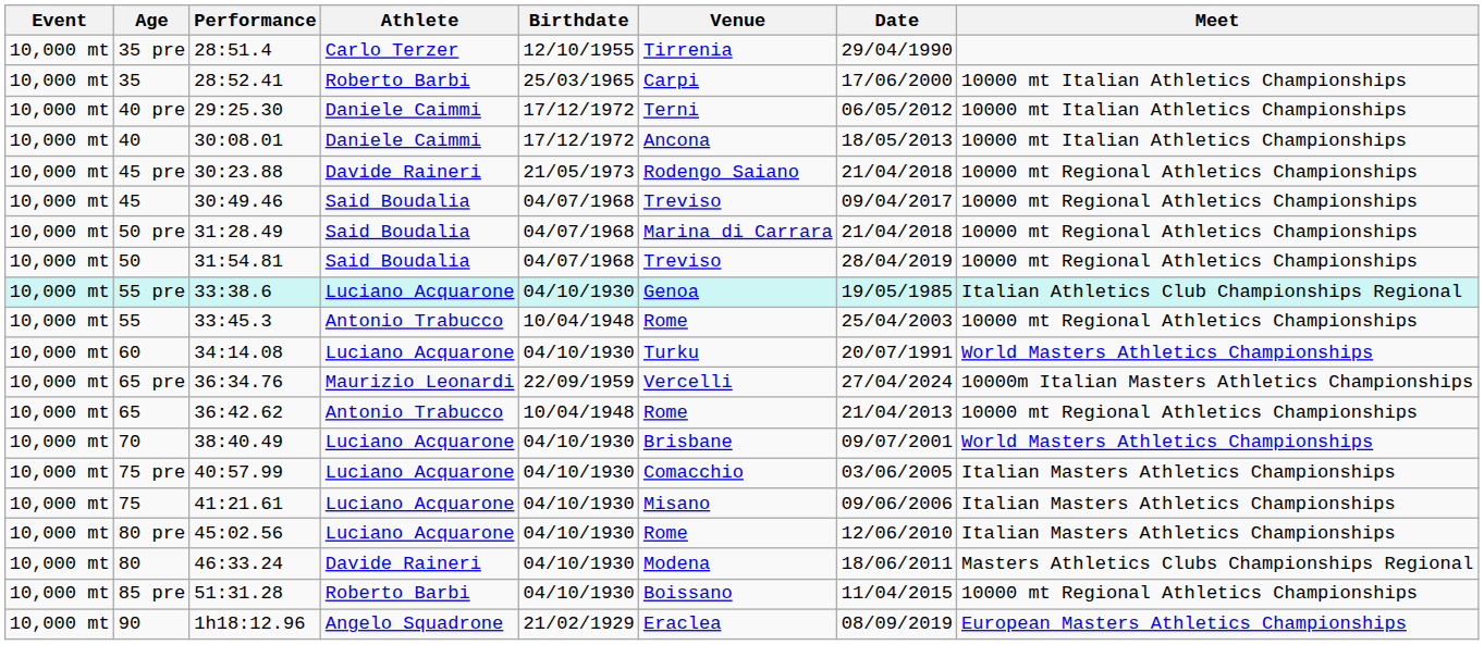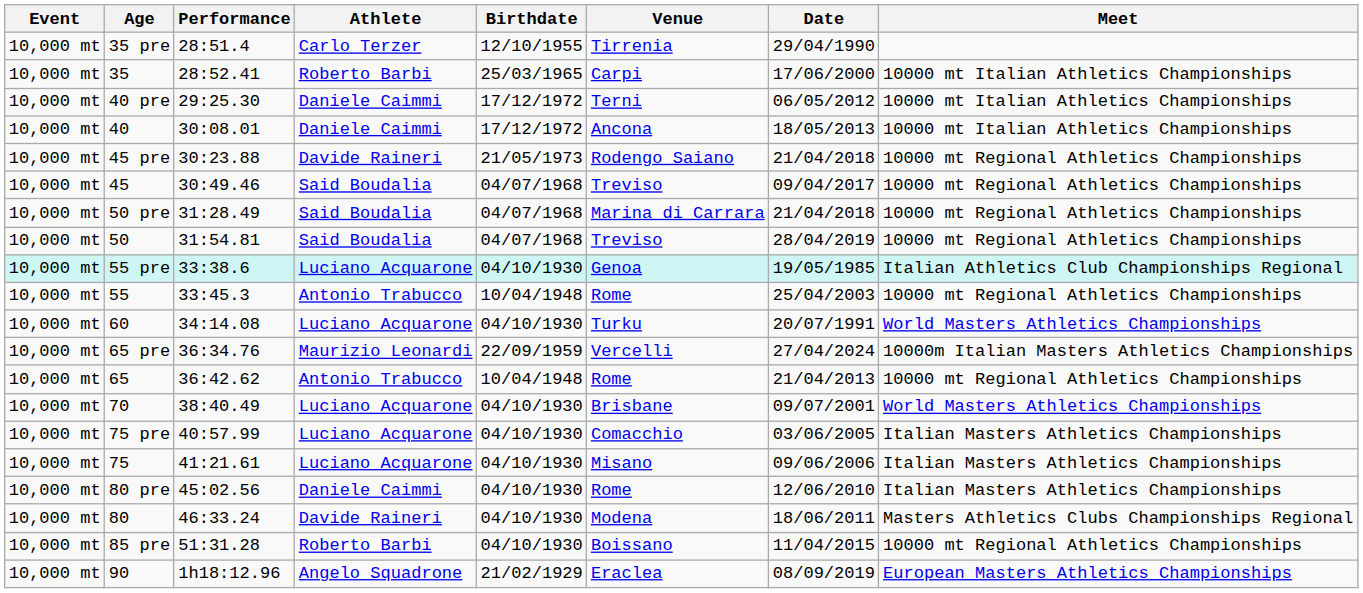 <table class="wikitable" width= style="font-size:90%; text-align:center">
 <tr>
 <th>Event</th>
 <th>Age</th>
 <th>Performance</th>
 <th>Athlete</th>
 <th>Birthdate</th>
 <th>Venue</th>
 <th>Date</th>
 <th>Meet</th>
 </tr>
 <tr>
 <td>10,000 mt</td>
 <td>35 pre</td>
 <td>28:51.4</td>
 <td align=left><a href='#'>Carlo Terzer</a></td>
 <td>12/10/1955</td>
 <td align=left><a href='#'>Tirrenia</a></td>
 <td>29/04/1990</td>
 <td></td>
 </tr>
 <tr>
 <td>10,000 mt</td>
 <td>35</td>
 <td>28:52.41</td>
 <td align=left><a href='#'>Roberto Barbi</a></td>
 <td>25/03/1965</td>
 <td align=left><a href='#'>Carpi</a></td>
 <td>17/06/2000</td>
 <td>10000 mt Italian Athletics Championships</td>
 </tr>
 <tr>
 <td>10,000 mt</td>
 <td>40 pre</td>
 <td>29:25.30</td>
 <td align=left><a href='#'>Daniele Caimmi</a></td>
 <td>17/12/1972</td>
 <td align=left><a href='#'>Terni</a></td>
 <td>06/05/2012</td>
 <td>10000 mt Italian Athletics Championships</td>
 </tr>
 <tr>
 <td>10,000 mt</td>
 <td>40</td>
 <td>30:08.01</td>
 <td align=left><a href='#'>Daniele Caimmi</a></td>
 <td>17/12/1972</td>
 <td align=left><a href='#'>Ancona</a></td>
 <td>18/05/2013</td>
 <td>10000 mt Italian Athletics Championships</td>
 </tr>
 <tr>
 <td>10,000 mt</td>
 <td>45 pre</td>
 <td>30:23.88</td>
 <td align=left><a href='#'>Davide Raineri</a></td>
 <td>21/05/1973</td>
 <td align=left><a href='#'>Rodengo Saiano</a></td>
 <td>21/04/2018</td>
 <td>10000 mt Regional Athletics Championships</td>
 </tr>
 <tr>
 <td>10,000 mt</td>
 <td>45</td>
 <td>30:49.46</td>
 <td align=left><a href='#'>Said Boudalia</a></td>
 <td>04/07/1968</td>
 <td align=left><a href='#'>Treviso</a></td>
 <td>09/04/2017</td>
 <td>10000 mt Regional Athletics Championships</td>
 </tr>
 <tr>
 <td>10,000 mt</td>
 <td>50 pre</td>
 <td>31:28.49</td>
 <td align=left><a href='#'>Said Boudalia</a></td>
 <td>04/07/1968</td>
 <td align=left><a href='#'>Marina di Carrara</a></td>
 <td>21/04/2018</td>
 <td>10000 mt Regional Athletics Championships</td>
 </tr>
 <tr>
 <td>10,000 mt</td>
 <td>50</td>
 <td>31:54.81</td>
 <td align=left><a href='#'>Said Boudalia</a></td>
 <td>04/07/1968</td>
 <td align=left><a href='#'>Treviso</a></td>
 <td>28/04/2019</td>
 <td>10000 mt Regional Athletics Championships</td>
 </tr>
 <tr style="background:#cef6f5;">
 <td>10,000 mt</td>
 <td>55 pre</td>
 <td>33:38.6</td>
 <td align=left><a href='#'>Luciano Acquarone</a></td>
 <td>04/10/1930</td>
 <td align=left><a href='#'>Genoa</a></td>
 <td>19/05/1985</td>
 <td>Italian Athletics Club Championships Regional</td>
 </tr>
 <tr>
 <td>10,000 mt</td>
 <td>55</td>
 <td>33:45.3</td>
 <td align=left><a href='#'>Antonio Trabucco</a></td>
 <td>10/04/1948</td>
 <td align=left><a href='#'>Rome</a></td>
 <td>25/04/2003</td>
 <td>10000 mt Regional Athletics Championships</td>
 </tr>
 <tr>
 <td>10,000 mt</td>
 <td>60</td>
 <td>34:14.08</td>
 <td align=left><a href='#'>Luciano Acquarone</a></td>
 <td>04/10/1930</td>
 <td align=left><a href='#'>Turku</a></td>
 <td>20/07/1991</td>
 <td align=left><a href='#'>World Masters Athletics Championships</a></td>
 </tr>
 <tr>
 <td>10,000 mt</td>
 <td>65 pre</td>
 <td>36:34.76</td>
 <td align=left><a href='#'>Maurizio Leonardi</a></td>
 <td>22/09/1959</td>
 <td align=left><a href='#'>Vercelli</a></td>
 <td>27/04/2024</td>
 <td align=left>10000m Italian Masters Athletics Championships</td>
 </tr>
 <tr>
 <td>10,000 mt</td>
 <td>65</td>
 <td>36:42.62</td>
 <td align=left><a href='#'>Antonio Trabucco</a></td>
 <td>10/04/1948</td>
 <td align=left><a href='#'>Rome</a></td>
 <td>21/04/2013</td>
 <td>10000 mt Regional Athletics Championships</td>
 </tr>
 <tr>
 <td>10,000 mt</td>
 <td>70</td>
 <td>38:40.49</td>
 <td align=left><a href='#'>Luciano Acquarone</a></td>
 <td>04/10/1930</td>
 <td align=left><a href='#'>Brisbane</a></td>
 <td>09/07/2001</td>
 <td align=left><a href='#'>World Masters Athletics Championships</a></td>
 </tr>
 <tr>
 <td>10,000 mt</td>
 <td>75 pre</td>
 <td>40:57.99</td>
 <td align=left><a href='#'>Luciano Acquarone</a></td>
 <td>04/10/1930</td>
 <td align=left><a href='#'>Comacchio</a></td>
 <td>03/06/2005</td>
 <td align=left>Italian Masters Athletics Championships</td>
 </tr>
 <tr>
 <td>10,000 mt</td>
 <td>75</td>
 <td>41:21.61</td>
 <td align=left><a href='#'>Luciano Acquarone</a></td>
 <td>04/10/1930</td>
 <td align=left><a href='#'>Misano</a></td>
 <td>09/06/2006</td>
 <td align=left>Italian Masters Athletics Championships</td>
 </tr>
 <tr>
 <td>10,000 mt</td>
 <td>80 pre</td>
 <td>45:02.56</td>
-<td align=left><a href='#'>Luciano Acquarone</a></td>
+<td align=left><a href='#'>Daniele Caimmi</a></td>
 <td>04/10/1930</td>
 <td align=left><a href='#'>Rome</a></td>
 <td>12/06/2010</td>
 <td align=left>Italian Masters Athletics Championships</td>
 </tr>
 <tr>
 <td>10,000 mt</td>
 <td>80</td>
 <td>46:33.24</td>
 <td align=left><a href='#'>Davide Raineri</a></td>
 <td>04/10/1930</td>
 <td align=left><a href='#'>Modena</a></td>
 <td>18/06/2011</td>
 <td>Masters Athletics Clubs Championships Regional</td>
 </tr>
 <tr>
 <td>10,000 mt</td>
 <td>85 pre</td>
 <td>51:31.28</td>
 <td align=left><a href='#'>Roberto Barbi</a></td>
 <td>04/10/1930</td>
 <td align=left><a href='#'>Boissano</a></td>
 <td>11/04/2015</td>
 <td>10000 mt Regional Athletics Championships</td>
 </tr>
 <tr>
 <td>10,000 mt</td>
 <td>90</td>
 <td>1h18:12.96</td>
 <td align=left><a href='#'>Angelo Squadrone</a></td>
 <td>21/02/1929</td>
 <td align=left><a href='#'>Eraclea</a></td>
 <td>08/09/2019</td>
 <td><a href='#'>European Masters Athletics Championships</a></td>
 </tr>
 </table>
